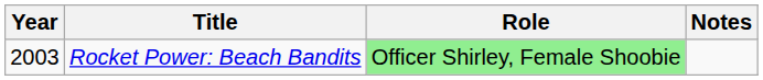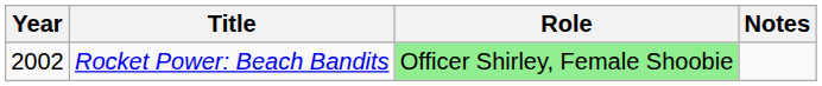 <table class="wikitable sortable">
 <tr>
 <th>Year</th>
 <th>Title</th>
 <th>Role</th>
 <th>Notes</th>
 </tr>
 <tr>
-<td>2003</td>
+<td>2002</td>
 <td><em><a href='#'>Rocket Power: Beach Bandits</a></em></td>
 <td style="background: lightgreen;">Officer Shirley, Female Shoobie</td>
 <td></td>
 </tr>
 </table>
